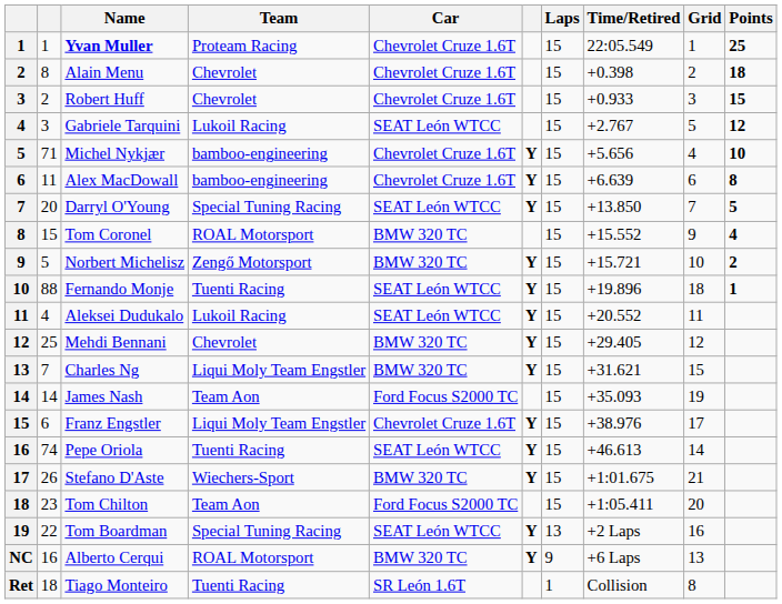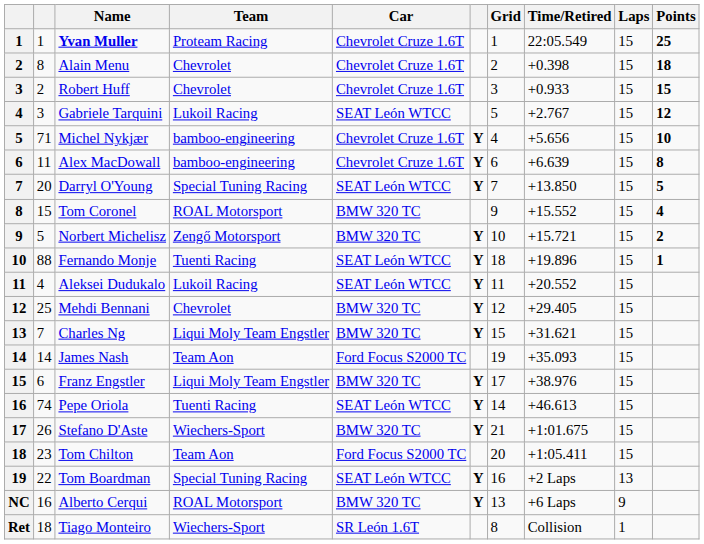 <table class="wikitable sortable" style="font-size: 95%;">
 <tr>
 <th></th>
 <th></th>
 <th>Name</th>
 <th>Team</th>
 <th>Car</th>
 <th></th>
+<th>Grid</th>
+<th>Time/Retired</th>
 <th>Laps</th>
-<th>Time/Retired</th>
-<th>Grid</th>
 <th>Points</th>
 </tr>
 <tr>
 <th>1</th>
 <td>1</td>
 <td> <strong><a href='#'>Yvan Muller</a></strong></td>
 <td><a href='#'>Proteam Racing</a></td>
 <td><a href='#'>Chevrolet Cruze 1.6T</a></td>
 <td></td>
+<td>1</td>
+<td>22:05.549</td>
 <td>15</td>
-<td>22:05.549</td>
-<td>1</td>
 <td><strong>25</strong></td>
 </tr>
 <tr>
 <th>2</th>
 <td>8</td>
 <td> <a href='#'>Alain Menu</a></td>
 <td><a href='#'>Chevrolet</a></td>
 <td><a href='#'>Chevrolet Cruze 1.6T</a></td>
 <td></td>
+<td>2</td>
+<td>+0.398</td>
 <td>15</td>
-<td>+0.398</td>
-<td>2</td>
 <td><strong>18</strong></td>
 </tr>
 <tr>
 <th>3</th>
 <td>2</td>
 <td> <a href='#'>Robert Huff</a></td>
 <td><a href='#'>Chevrolet</a></td>
 <td><a href='#'>Chevrolet Cruze 1.6T</a></td>
 <td></td>
+<td>3</td>
+<td>+0.933</td>
 <td>15</td>
-<td>+0.933</td>
-<td>3</td>
 <td><strong>15</strong></td>
 </tr>
 <tr>
 <th>4</th>
 <td>3</td>
 <td> <a href='#'>Gabriele Tarquini</a></td>
 <td><a href='#'>Lukoil Racing</a></td>
 <td><a href='#'>SEAT León WTCC</a></td>
 <td></td>
+<td>5</td>
+<td>+2.767</td>
 <td>15</td>
-<td>+2.767</td>
-<td>5</td>
 <td><strong>12</strong></td>
 </tr>
 <tr>
 <th>5</th>
 <td>71</td>
 <td> <a href='#'>Michel Nykjær</a></td>
 <td><a href='#'>bamboo-engineering</a></td>
 <td><a href='#'>Chevrolet Cruze 1.6T</a></td>
 <td align=center><strong><span>Y</span></strong></td>
+<td>4</td>
+<td>+5.656</td>
 <td>15</td>
-<td>+5.656</td>
-<td>4</td>
 <td><strong>10</strong></td>
 </tr>
 <tr>
 <th>6</th>
 <td>11</td>
 <td> <a href='#'>Alex MacDowall</a></td>
 <td><a href='#'>bamboo-engineering</a></td>
 <td><a href='#'>Chevrolet Cruze 1.6T</a></td>
 <td align=center><strong><span>Y</span></strong></td>
+<td>6</td>
+<td>+6.639</td>
 <td>15</td>
-<td>+6.639</td>
-<td>6</td>
 <td><strong>8</strong></td>
 </tr>
 <tr>
 <th>7</th>
 <td>20</td>
 <td> <a href='#'>Darryl O'Young</a></td>
 <td><a href='#'>Special Tuning Racing</a></td>
 <td><a href='#'>SEAT León WTCC</a></td>
 <td align=center><strong><span>Y</span></strong></td>
+<td>7</td>
+<td>+13.850</td>
 <td>15</td>
-<td>+13.850</td>
-<td>7</td>
 <td><strong>5</strong></td>
 </tr>
 <tr>
 <th>8</th>
 <td>15</td>
 <td> <a href='#'>Tom Coronel</a></td>
 <td><a href='#'>ROAL Motorsport</a></td>
 <td><a href='#'>BMW 320 TC</a></td>
 <td></td>
+<td>9</td>
+<td>+15.552</td>
 <td>15</td>
-<td>+15.552</td>
-<td>9</td>
 <td><strong>4</strong></td>
 </tr>
 <tr>
 <th>9</th>
 <td>5</td>
 <td> <a href='#'>Norbert Michelisz</a></td>
 <td><a href='#'>Zengő Motorsport</a></td>
 <td><a href='#'>BMW 320 TC</a></td>
 <td align=center><strong><span>Y</span></strong></td>
+<td>10</td>
+<td>+15.721</td>
 <td>15</td>
-<td>+15.721</td>
-<td>10</td>
 <td><strong>2</strong></td>
 </tr>
 <tr>
 <th>10</th>
 <td>88</td>
 <td> <a href='#'>Fernando Monje</a></td>
 <td><a href='#'>Tuenti Racing</a></td>
 <td><a href='#'>SEAT León WTCC</a></td>
 <td align=center><strong><span>Y</span></strong></td>
+<td>18</td>
+<td>+19.896</td>
 <td>15</td>
-<td>+19.896</td>
-<td>18</td>
 <td><strong>1</strong></td>
 </tr>
 <tr>
 <th>11</th>
 <td>4</td>
 <td> <a href='#'>Aleksei Dudukalo</a></td>
 <td><a href='#'>Lukoil Racing</a></td>
 <td><a href='#'>SEAT León WTCC</a></td>
 <td align=center><strong><span>Y</span></strong></td>
+<td>11</td>
+<td>+20.552</td>
 <td>15</td>
-<td>+20.552</td>
-<td>11</td>
 <td></td>
 </tr>
 <tr>
 <th>12</th>
 <td>25</td>
 <td> <a href='#'>Mehdi Bennani</a></td>
 <td><a href='#'>Chevrolet</a></td>
 <td><a href='#'>BMW 320 TC</a></td>
 <td align=center><strong><span>Y</span></strong></td>
+<td>12</td>
+<td>+29.405</td>
 <td>15</td>
-<td>+29.405</td>
-<td>12</td>
 <td></td>
 </tr>
 <tr>
 <th>13</th>
 <td>7</td>
 <td> <a href='#'>Charles Ng</a></td>
 <td><a href='#'>Liqui Moly Team Engstler</a></td>
 <td><a href='#'>BMW 320 TC</a></td>
 <td align=center><strong><span>Y</span></strong></td>
 <td>15</td>
 <td>+31.621</td>
 <td>15</td>
 <td></td>
 </tr>
 <tr>
 <th>14</th>
 <td>14</td>
 <td> <a href='#'>James Nash</a></td>
 <td><a href='#'>Team Aon</a></td>
 <td><a href='#'>Ford Focus S2000 TC</a></td>
 <td></td>
+<td>19</td>
+<td>+35.093</td>
 <td>15</td>
-<td>+35.093</td>
-<td>19</td>
 <td></td>
 </tr>
 <tr>
 <th>15</th>
 <td>6</td>
 <td> <a href='#'>Franz Engstler</a></td>
 <td><a href='#'>Liqui Moly Team Engstler</a></td>
-<td><a href='#'>Chevrolet Cruze 1.6T</a></td>
+<td><a href='#'>BMW 320 TC</a></td>
 <td align=center><strong><span>Y</span></strong></td>
+<td>17</td>
+<td>+38.976</td>
 <td>15</td>
-<td>+38.976</td>
-<td>17</td>
 <td></td>
 </tr>
 <tr>
 <th>16</th>
 <td>74</td>
 <td> <a href='#'>Pepe Oriola</a></td>
 <td><a href='#'>Tuenti Racing</a></td>
 <td><a href='#'>SEAT León WTCC</a></td>
 <td align=center><strong><span>Y</span></strong></td>
+<td>14</td>
+<td>+46.613</td>
 <td>15</td>
-<td>+46.613</td>
-<td>14</td>
 <td></td>
 </tr>
 <tr>
 <th>17</th>
 <td>26</td>
 <td> <a href='#'>Stefano D'Aste</a></td>
 <td><a href='#'>Wiechers-Sport</a></td>
 <td><a href='#'>BMW 320 TC</a></td>
 <td align=center><strong><span>Y</span></strong></td>
+<td>21</td>
+<td>+1:01.675</td>
 <td>15</td>
-<td>+1:01.675</td>
-<td>21</td>
 <td></td>
 </tr>
 <tr>
 <th>18</th>
 <td>23</td>
 <td> <a href='#'>Tom Chilton</a></td>
 <td><a href='#'>Team Aon</a></td>
 <td><a href='#'>Ford Focus S2000 TC</a></td>
 <td></td>
+<td>20</td>
+<td>+1:05.411</td>
 <td>15</td>
-<td>+1:05.411</td>
-<td>20</td>
 <td></td>
 </tr>
 <tr>
 <th>19</th>
 <td>22</td>
 <td> <a href='#'>Tom Boardman</a></td>
 <td><a href='#'>Special Tuning Racing</a></td>
 <td><a href='#'>SEAT León WTCC</a></td>
 <td align=center><strong><span>Y</span></strong></td>
+<td>16</td>
+<td>+2 Laps</td>
 <td>13</td>
-<td>+2 Laps</td>
-<td>16</td>
 <td></td>
 </tr>
 <tr>
 <th>NC</th>
 <td>16</td>
 <td> <a href='#'>Alberto Cerqui</a></td>
 <td><a href='#'>ROAL Motorsport</a></td>
 <td><a href='#'>BMW 320 TC</a></td>
 <td align=center><strong><span>Y</span></strong></td>
+<td>13</td>
+<td>+6 Laps</td>
 <td>9</td>
-<td>+6 Laps</td>
-<td>13</td>
 <td></td>
 </tr>
 <tr>
 <th>Ret</th>
 <td>18</td>
 <td> <a href='#'>Tiago Monteiro</a></td>
-<td><a href='#'>Tuenti Racing</a></td>
+<td><a href='#'>Wiechers-Sport</a></td>
 <td><a href='#'>SR León 1.6T</a></td>
 <td></td>
+<td>8</td>
+<td>Collision</td>
 <td>1</td>
-<td>Collision</td>
-<td>8</td>
 <td></td>
 </tr>
 </table>
